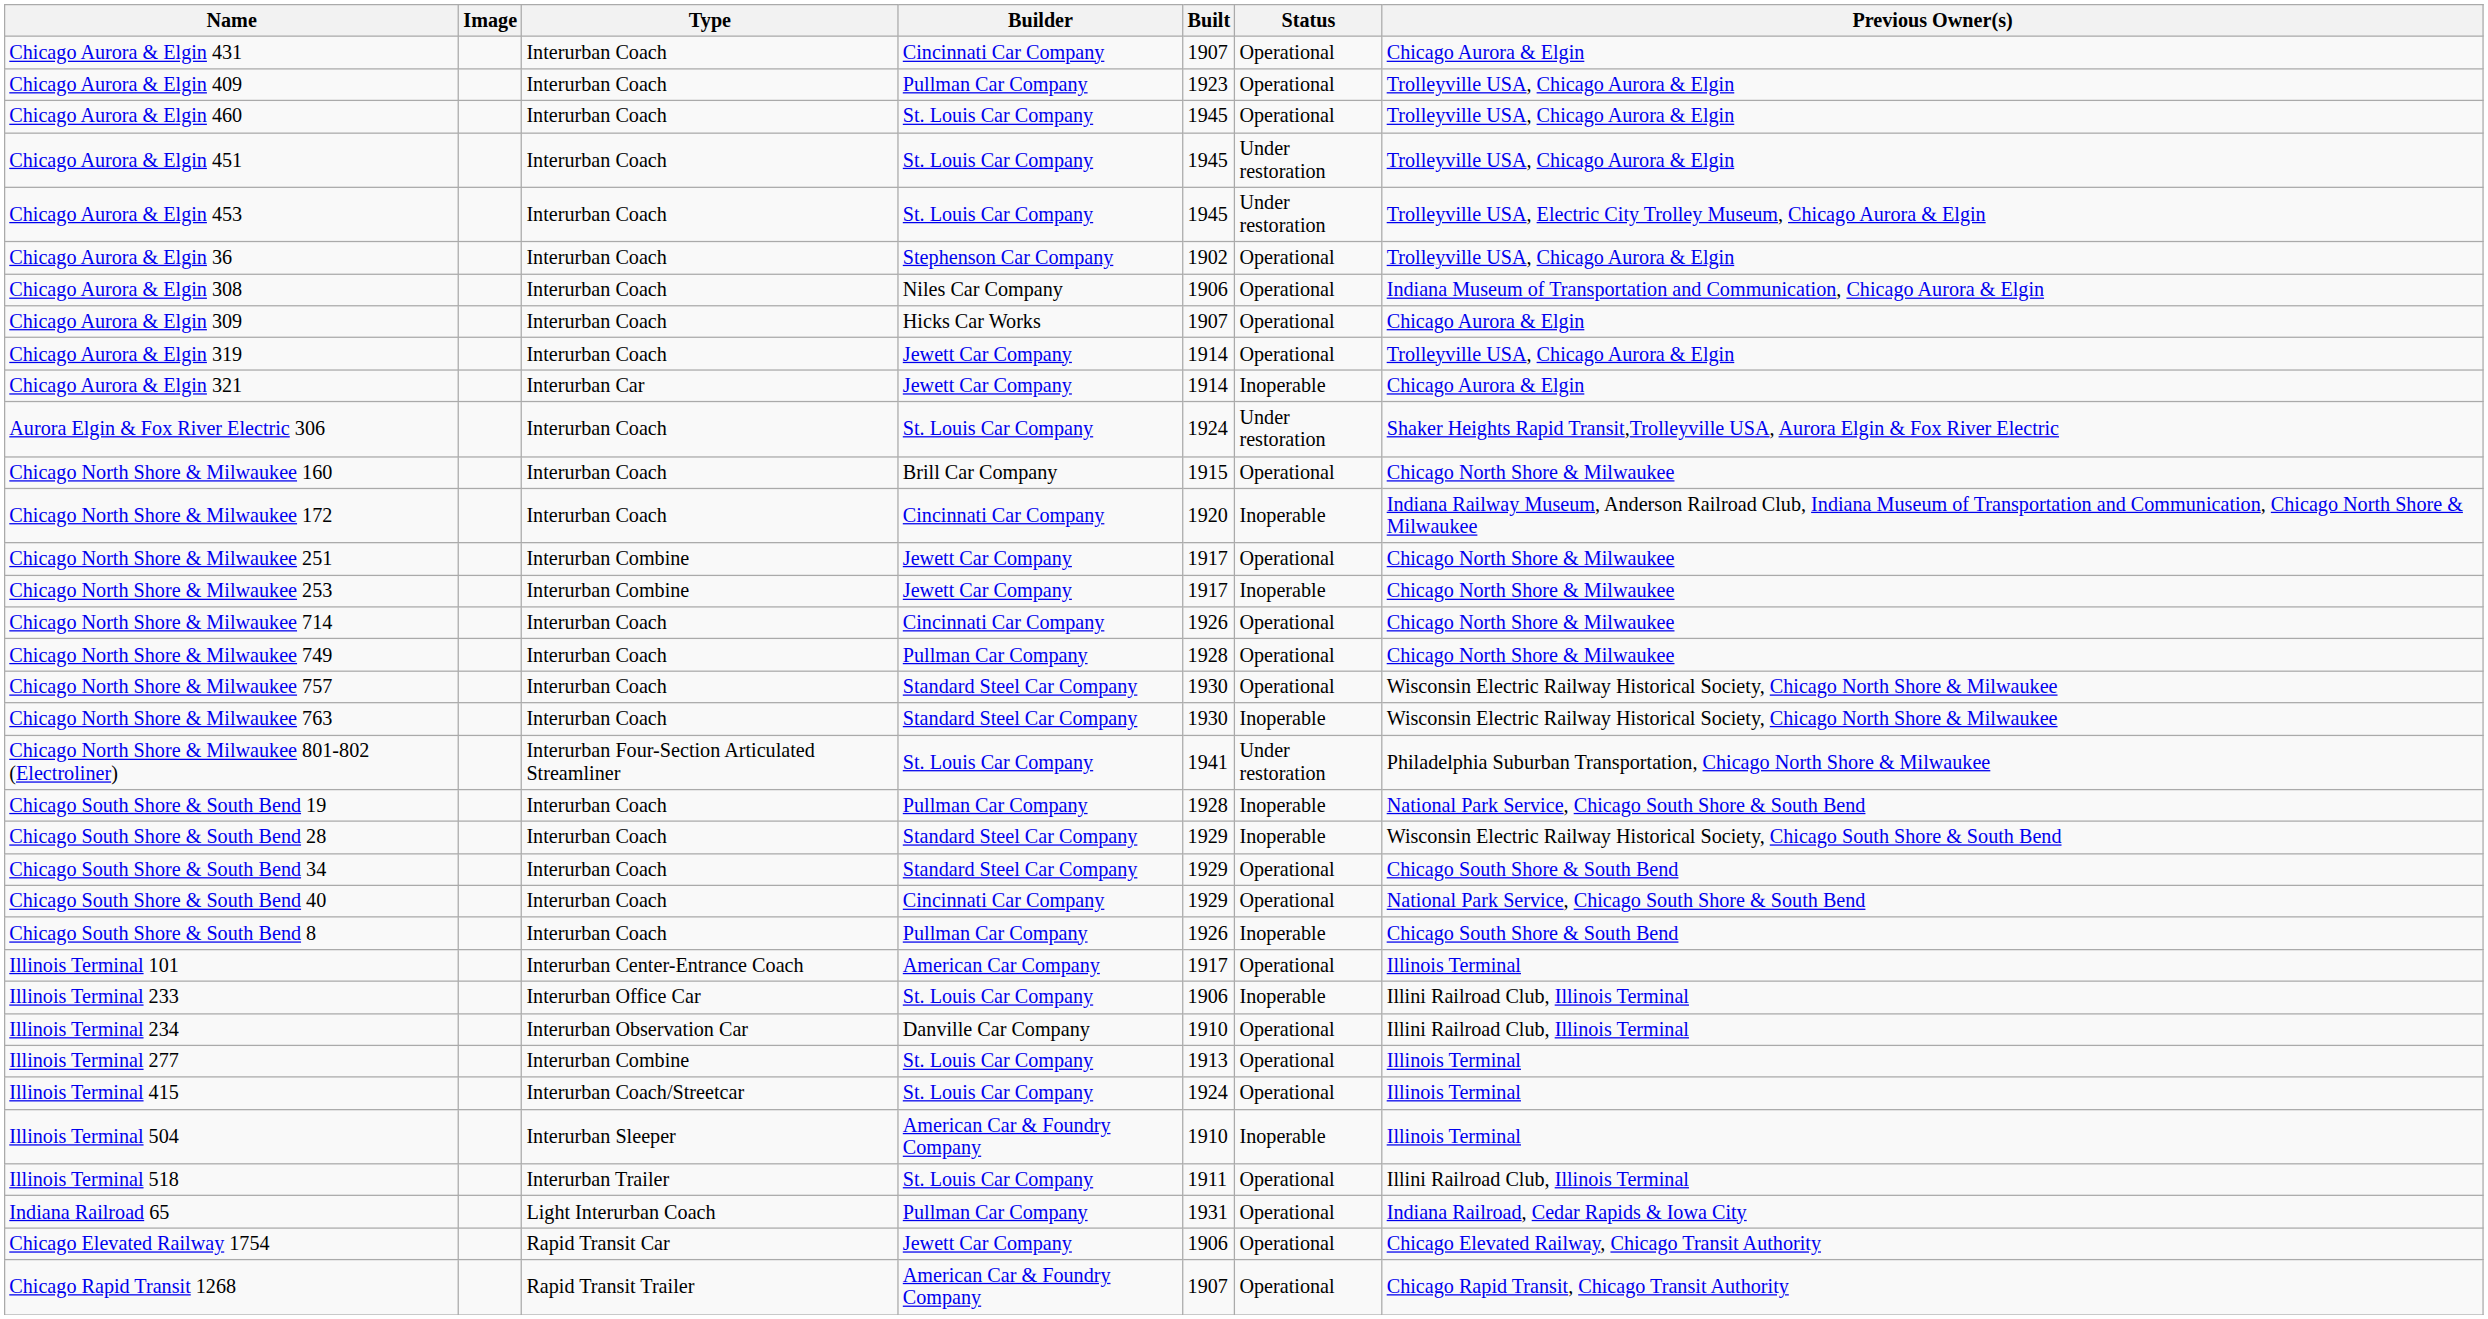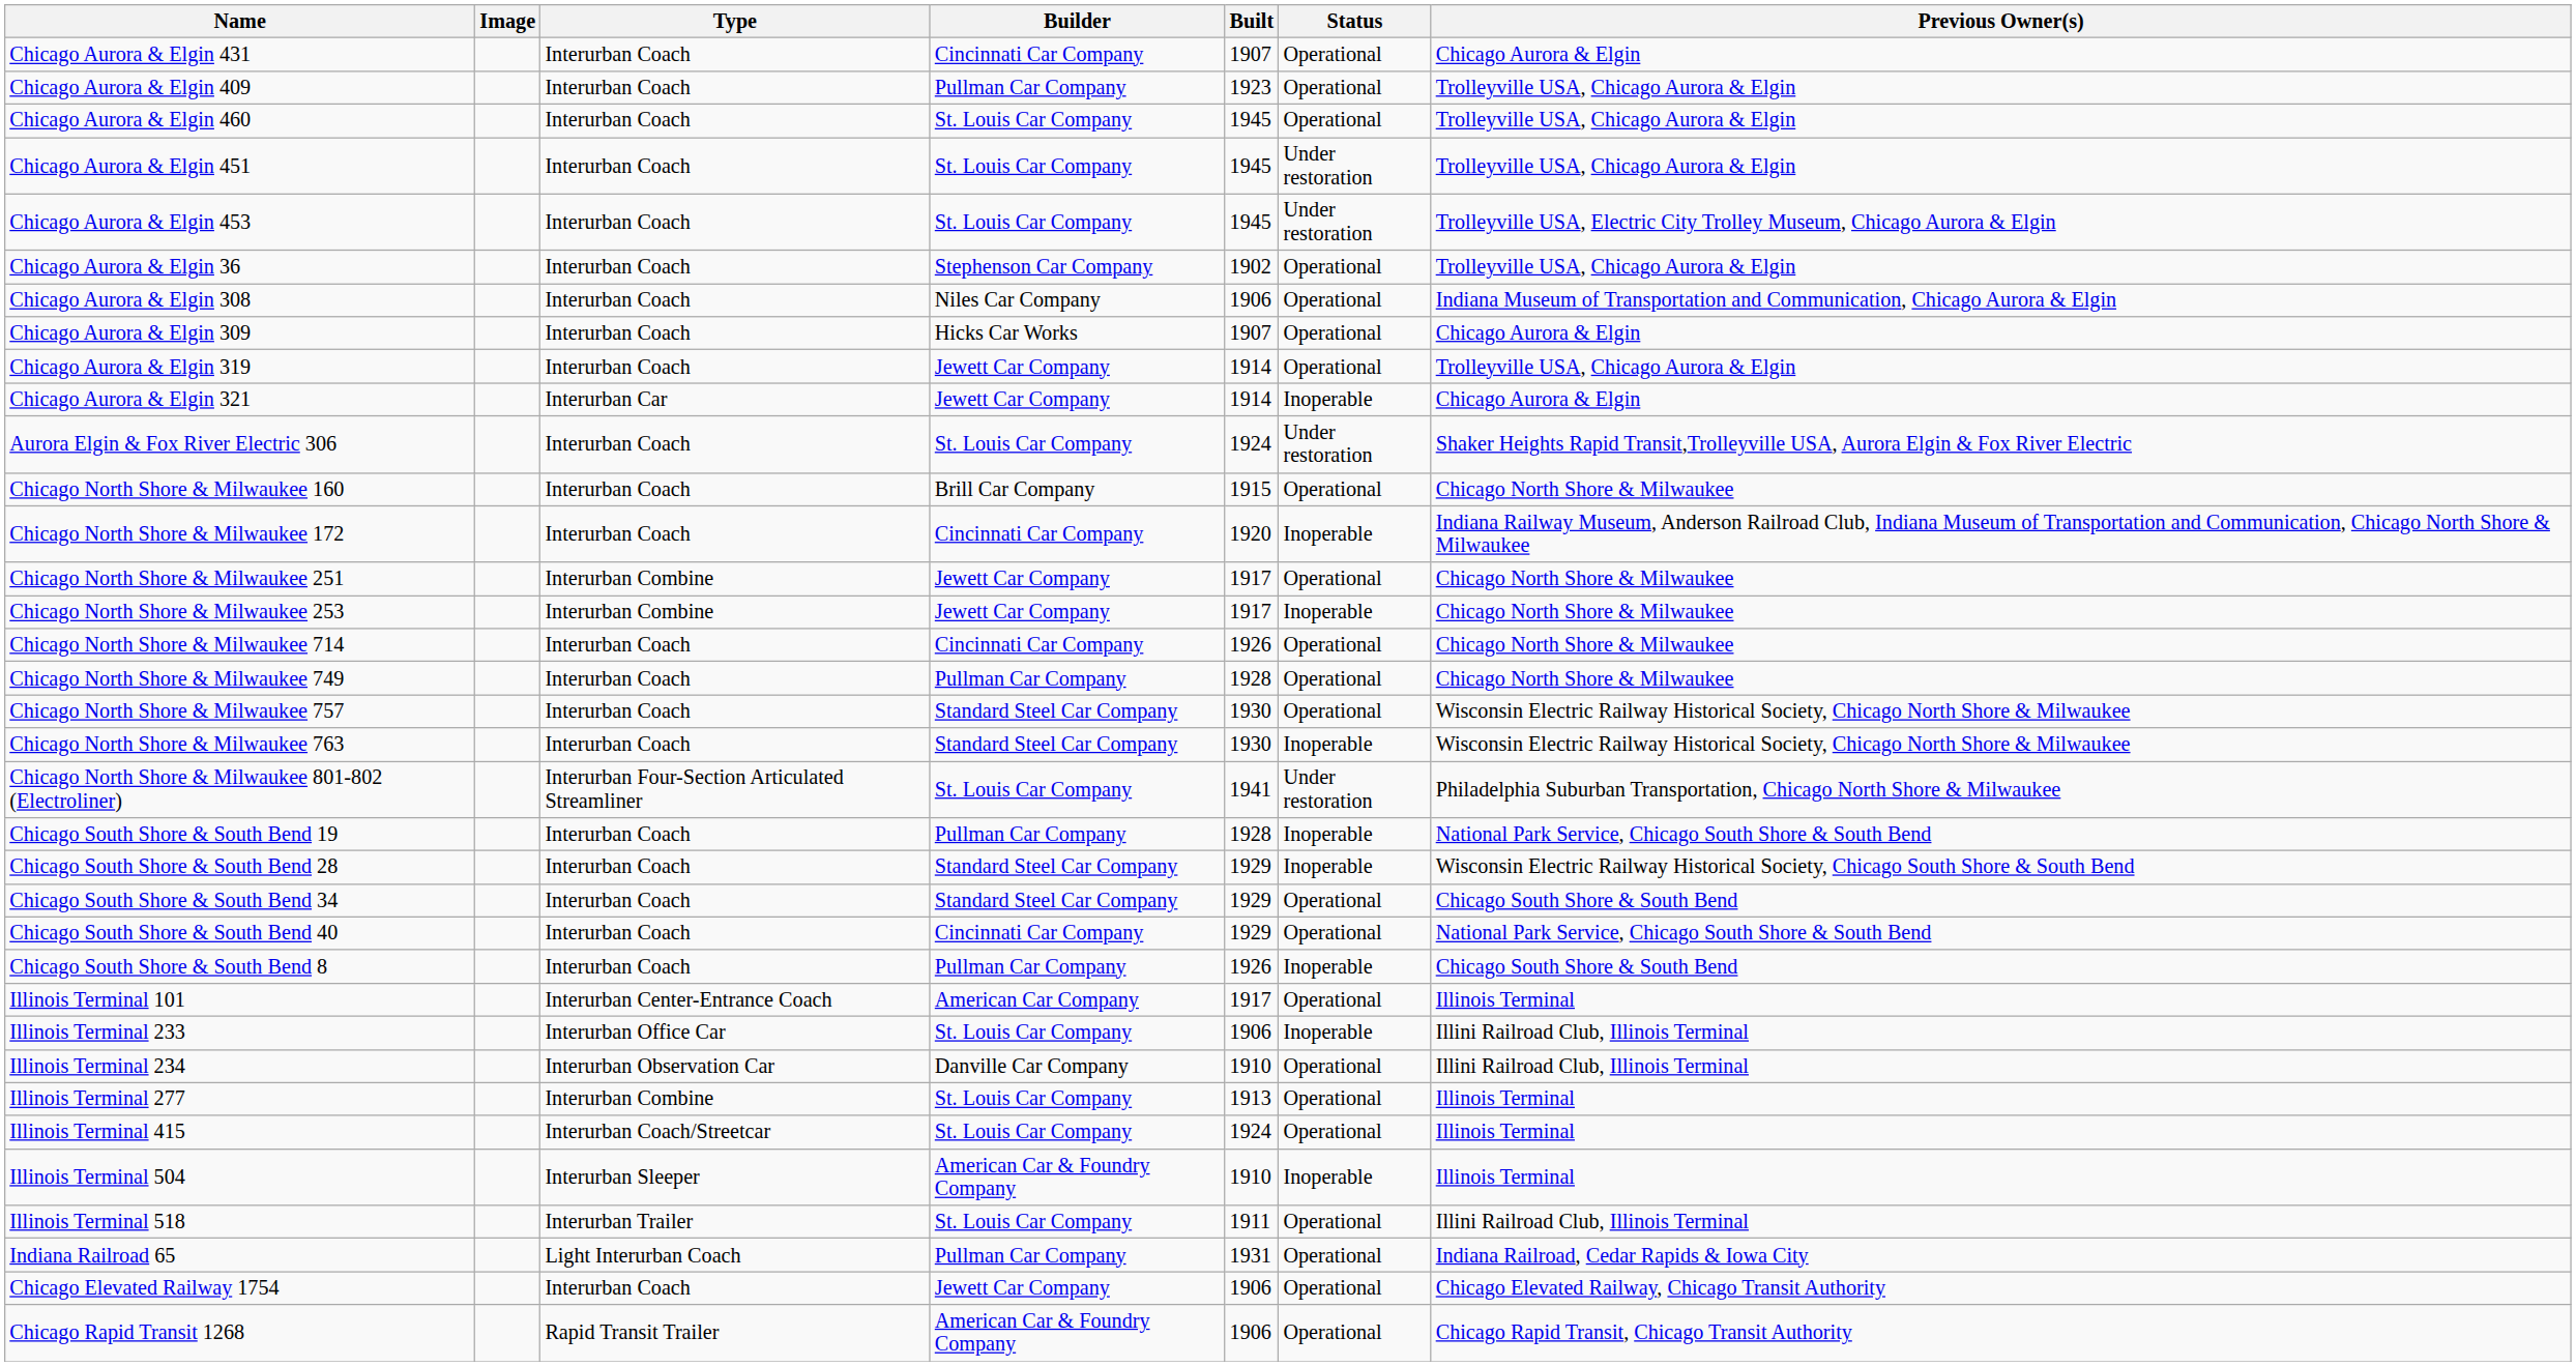 <table class="wikitable">
 <tr>
 <th>Name</th>
 <th>Image</th>
 <th>Type</th>
 <th>Builder</th>
 <th>Built</th>
 <th>Status</th>
 <th>Previous Owner(s)</th>
 </tr>
 <tr>
 <td><a href='#'>Chicago Aurora & Elgin</a> 431</td>
 <td></td>
 <td>Interurban Coach</td>
 <td><a href='#'>Cincinnati Car Company</a></td>
 <td>1907</td>
 <td>Operational</td>
 <td><a href='#'>Chicago Aurora & Elgin</a></td>
 </tr>
 <tr>
 <td><a href='#'>Chicago Aurora & Elgin</a> 409</td>
 <td></td>
 <td>Interurban Coach</td>
 <td><a href='#'>Pullman Car Company</a></td>
 <td>1923</td>
 <td>Operational</td>
 <td><a href='#'>Trolleyville USA</a>, <a href='#'>Chicago Aurora & Elgin</a></td>
 </tr>
 <tr>
 <td><a href='#'>Chicago Aurora & Elgin</a> 460</td>
 <td></td>
 <td>Interurban Coach</td>
 <td><a href='#'>St. Louis Car Company</a></td>
 <td>1945</td>
 <td>Operational</td>
 <td><a href='#'>Trolleyville USA</a>, <a href='#'>Chicago Aurora & Elgin</a></td>
 </tr>
 <tr>
 <td><a href='#'>Chicago Aurora & Elgin</a> 451</td>
 <td></td>
 <td>Interurban Coach</td>
 <td><a href='#'>St. Louis Car Company</a></td>
 <td>1945</td>
 <td>Under restoration</td>
 <td><a href='#'>Trolleyville USA</a>, <a href='#'>Chicago Aurora & Elgin</a></td>
 </tr>
 <tr>
 <td><a href='#'>Chicago Aurora & Elgin</a> 453</td>
 <td></td>
 <td>Interurban Coach</td>
 <td><a href='#'>St. Louis Car Company</a></td>
 <td>1945</td>
 <td>Under restoration</td>
 <td><a href='#'>Trolleyville USA</a>, <a href='#'>Electric City Trolley Museum</a>, <a href='#'>Chicago Aurora & Elgin</a></td>
 </tr>
 <tr>
 <td><a href='#'>Chicago Aurora & Elgin</a> 36</td>
 <td></td>
 <td>Interurban Coach</td>
 <td><a href='#'>Stephenson Car Company</a></td>
 <td>1902</td>
 <td>Operational</td>
 <td><a href='#'>Trolleyville USA</a>, <a href='#'>Chicago Aurora & Elgin</a></td>
 </tr>
 <tr>
 <td><a href='#'>Chicago Aurora & Elgin</a> 308</td>
 <td></td>
 <td>Interurban Coach</td>
 <td>Niles Car Company</td>
 <td>1906</td>
 <td>Operational</td>
 <td><a href='#'>Indiana Museum of Transportation and Communication</a>, <a href='#'>Chicago Aurora & Elgin</a></td>
 </tr>
 <tr>
 <td><a href='#'>Chicago Aurora & Elgin</a> 309</td>
 <td></td>
 <td>Interurban Coach</td>
 <td>Hicks Car Works</td>
 <td>1907</td>
 <td>Operational</td>
 <td><a href='#'>Chicago Aurora & Elgin</a></td>
 </tr>
 <tr>
 <td><a href='#'>Chicago Aurora & Elgin</a> 319</td>
 <td></td>
 <td>Interurban Coach</td>
 <td><a href='#'>Jewett Car Company</a></td>
 <td>1914</td>
 <td>Operational</td>
 <td><a href='#'>Trolleyville USA</a>, <a href='#'>Chicago Aurora & Elgin</a></td>
 </tr>
 <tr>
 <td><a href='#'>Chicago Aurora & Elgin</a> 321</td>
 <td></td>
 <td>Interurban Car</td>
 <td><a href='#'>Jewett Car Company</a></td>
 <td>1914</td>
 <td>Inoperable</td>
 <td><a href='#'>Chicago Aurora & Elgin</a></td>
 </tr>
 <tr>
 <td><a href='#'>Aurora Elgin & Fox River Electric</a> 306</td>
 <td></td>
 <td>Interurban Coach</td>
 <td><a href='#'>St. Louis Car Company</a></td>
 <td>1924</td>
 <td>Under restoration</td>
 <td><a href='#'>Shaker Heights Rapid Transit</a>,<a href='#'>Trolleyville USA</a>, <a href='#'>Aurora Elgin & Fox River Electric</a></td>
 </tr>
 <tr>
 <td><a href='#'>Chicago North Shore & Milwaukee</a> 160</td>
 <td></td>
 <td>Interurban Coach</td>
 <td>Brill Car Company</td>
 <td>1915</td>
 <td>Operational</td>
 <td><a href='#'>Chicago North Shore & Milwaukee</a></td>
 </tr>
 <tr>
 <td><a href='#'>Chicago North Shore & Milwaukee</a> 172</td>
 <td></td>
 <td>Interurban Coach</td>
 <td><a href='#'>Cincinnati Car Company</a></td>
 <td>1920</td>
 <td>Inoperable</td>
 <td><a href='#'>Indiana Railway Museum</a>, Anderson Railroad Club, <a href='#'>Indiana Museum of Transportation and Communication</a>, <a href='#'>Chicago North Shore & Milwaukee</a></td>
 </tr>
 <tr>
 <td><a href='#'>Chicago North Shore & Milwaukee</a> 251</td>
 <td></td>
 <td>Interurban Combine</td>
 <td><a href='#'>Jewett Car Company</a></td>
 <td>1917</td>
 <td>Operational</td>
 <td><a href='#'>Chicago North Shore & Milwaukee</a></td>
 </tr>
 <tr>
 <td><a href='#'>Chicago North Shore & Milwaukee</a> 253</td>
 <td></td>
 <td>Interurban Combine</td>
 <td><a href='#'>Jewett Car Company</a></td>
 <td>1917</td>
 <td>Inoperable</td>
 <td><a href='#'>Chicago North Shore & Milwaukee</a></td>
 </tr>
 <tr>
 <td><a href='#'>Chicago North Shore & Milwaukee</a> 714</td>
 <td></td>
 <td>Interurban Coach</td>
 <td><a href='#'>Cincinnati Car Company</a></td>
 <td>1926</td>
 <td>Operational</td>
 <td><a href='#'>Chicago North Shore & Milwaukee</a></td>
 </tr>
 <tr>
 <td><a href='#'>Chicago North Shore & Milwaukee</a> 749</td>
 <td></td>
 <td>Interurban Coach</td>
 <td><a href='#'>Pullman Car Company</a></td>
 <td>1928</td>
 <td>Operational</td>
 <td><a href='#'>Chicago North Shore & Milwaukee</a></td>
 </tr>
 <tr>
 <td><a href='#'>Chicago North Shore & Milwaukee</a> 757</td>
 <td></td>
 <td>Interurban Coach</td>
 <td><a href='#'>Standard Steel Car Company</a></td>
 <td>1930</td>
 <td>Operational</td>
 <td>Wisconsin Electric Railway Historical Society, <a href='#'>Chicago North Shore & Milwaukee</a></td>
 </tr>
 <tr>
 <td><a href='#'>Chicago North Shore & Milwaukee</a> 763</td>
 <td></td>
 <td>Interurban Coach</td>
 <td><a href='#'>Standard Steel Car Company</a></td>
 <td>1930</td>
 <td>Inoperable</td>
 <td>Wisconsin Electric Railway Historical Society, <a href='#'>Chicago North Shore & Milwaukee</a></td>
 </tr>
 <tr>
 <td><a href='#'>Chicago North Shore & Milwaukee</a> 801-802 (<a href='#'>Electroliner</a>)</td>
 <td></td>
 <td>Interurban Four-Section Articulated Streamliner</td>
 <td><a href='#'>St. Louis Car Company</a></td>
 <td>1941</td>
 <td>Under restoration</td>
 <td>Philadelphia Suburban Transportation, <a href='#'>Chicago North Shore & Milwaukee</a></td>
 </tr>
 <tr>
 <td><a href='#'>Chicago South Shore & South Bend</a> 19</td>
 <td></td>
 <td>Interurban Coach</td>
 <td><a href='#'>Pullman Car Company</a></td>
 <td>1928</td>
 <td>Inoperable</td>
 <td><a href='#'>National Park Service</a>, <a href='#'>Chicago South Shore & South Bend</a></td>
 </tr>
 <tr>
 <td><a href='#'>Chicago South Shore & South Bend</a> 28</td>
 <td></td>
 <td>Interurban Coach</td>
 <td><a href='#'>Standard Steel Car Company</a></td>
 <td>1929</td>
 <td>Inoperable</td>
 <td>Wisconsin Electric Railway Historical Society, <a href='#'>Chicago South Shore & South Bend</a></td>
 </tr>
 <tr>
 <td><a href='#'>Chicago South Shore & South Bend</a> 34</td>
 <td></td>
 <td>Interurban Coach</td>
 <td><a href='#'>Standard Steel Car Company</a></td>
 <td>1929</td>
 <td>Operational</td>
 <td><a href='#'>Chicago South Shore & South Bend</a></td>
 </tr>
 <tr>
 <td><a href='#'>Chicago South Shore & South Bend</a> 40</td>
 <td></td>
 <td>Interurban Coach</td>
 <td><a href='#'>Cincinnati Car Company</a></td>
 <td>1929</td>
 <td>Operational</td>
 <td><a href='#'>National Park Service</a>, <a href='#'>Chicago South Shore & South Bend</a></td>
 </tr>
 <tr>
 <td><a href='#'>Chicago South Shore & South Bend</a> 8</td>
 <td></td>
 <td>Interurban Coach</td>
 <td><a href='#'>Pullman Car Company</a></td>
 <td>1926</td>
 <td>Inoperable</td>
 <td><a href='#'>Chicago South Shore & South Bend</a></td>
 </tr>
 <tr>
 <td><a href='#'>Illinois Terminal</a> 101</td>
 <td></td>
 <td>Interurban Center-Entrance Coach</td>
 <td><a href='#'>American Car Company</a></td>
 <td>1917</td>
 <td>Operational</td>
 <td><a href='#'>Illinois Terminal</a></td>
 </tr>
 <tr>
 <td><a href='#'>Illinois Terminal</a> 233</td>
 <td></td>
 <td>Interurban Office Car</td>
 <td><a href='#'>St. Louis Car Company</a></td>
 <td>1906</td>
 <td>Inoperable</td>
 <td>Illini Railroad Club, <a href='#'>Illinois Terminal</a></td>
 </tr>
 <tr>
 <td><a href='#'>Illinois Terminal</a> 234</td>
 <td></td>
 <td>Interurban Observation Car</td>
 <td>Danville Car Company</td>
 <td>1910</td>
 <td>Operational</td>
 <td>Illini Railroad Club, <a href='#'>Illinois Terminal</a></td>
 </tr>
 <tr>
 <td><a href='#'>Illinois Terminal</a> 277</td>
 <td></td>
 <td>Interurban Combine</td>
 <td><a href='#'>St. Louis Car Company</a></td>
 <td>1913</td>
 <td>Operational</td>
 <td><a href='#'>Illinois Terminal</a></td>
 </tr>
 <tr>
 <td><a href='#'>Illinois Terminal</a> 415</td>
 <td></td>
 <td>Interurban Coach/Streetcar</td>
 <td><a href='#'>St. Louis Car Company</a></td>
 <td>1924</td>
 <td>Operational</td>
 <td><a href='#'>Illinois Terminal</a></td>
 </tr>
 <tr>
 <td><a href='#'>Illinois Terminal</a> 504</td>
 <td></td>
 <td>Interurban Sleeper</td>
 <td><a href='#'>American Car & Foundry Company</a></td>
 <td>1910</td>
 <td>Inoperable</td>
 <td><a href='#'>Illinois Terminal</a></td>
 </tr>
 <tr>
 <td><a href='#'>Illinois Terminal</a> 518</td>
 <td></td>
 <td>Interurban Trailer</td>
 <td><a href='#'>St. Louis Car Company</a></td>
 <td>1911</td>
 <td>Operational</td>
 <td>Illini Railroad Club, <a href='#'>Illinois Terminal</a></td>
 </tr>
 <tr>
 <td><a href='#'>Indiana Railroad</a> 65</td>
 <td></td>
 <td>Light Interurban Coach</td>
 <td><a href='#'>Pullman Car Company</a></td>
 <td>1931</td>
 <td>Operational</td>
 <td><a href='#'>Indiana Railroad</a>, <a href='#'>Cedar Rapids & Iowa City</a></td>
 </tr>
 <tr>
 <td><a href='#'>Chicago Elevated Railway</a> 1754</td>
 <td></td>
-<td>Rapid Transit Car</td>
+<td>Interurban Coach</td>
 <td><a href='#'>Jewett Car Company</a></td>
 <td>1906</td>
 <td>Operational</td>
 <td><a href='#'>Chicago Elevated Railway</a>, <a href='#'>Chicago Transit Authority</a></td>
 </tr>
 <tr>
 <td><a href='#'>Chicago Rapid Transit</a> 1268</td>
 <td></td>
 <td>Rapid Transit Trailer</td>
 <td><a href='#'>American Car & Foundry Company</a></td>
-<td>1907</td>
+<td>1906</td>
 <td>Operational</td>
 <td><a href='#'>Chicago Rapid Transit</a>, <a href='#'>Chicago Transit Authority</a></td>
 </tr>
 </table>
